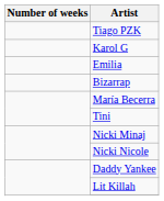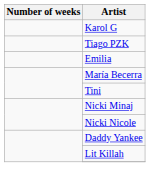 <table class="wikitable">
 <tr>
 <th>Number of weeks</th>
 <th>Artist</th>
-</tr>
-<tr>
-<td rowspan="1"></td>
-<td><a href='#'>Tiago PZK</a></td>
 </tr>
 <tr>
 <td></td>
 <td><a href='#'>Karol G</a></td>
 </tr>
 <tr>
 <td rowspan="1"></td>
-<td><a href='#'>Emilia</a></td>
+<td><a href='#'>Tiago PZK</a></td>
 </tr>
 <tr>
 <td rowspan="1"></td>
-<td><a href='#'>Bizarrap</a></td>
+<td><a href='#'>Emilia</a></td>
 </tr>
 <tr>
 <td rowspan="2"></td>
 <td><a href='#'>María Becerra</a></td>
 </tr>
 <tr>
 <td><a href='#'>Tini</a></td>
 </tr>
 <tr>
 <td rowspan="2"></td>
 <td><a href='#'>Nicki Minaj</a></td>
 </tr>
 <tr>
 <td><a href='#'>Nicki Nicole</a></td>
 </tr>
 <tr>
 <td rowspan="3"></td>
 <td><a href='#'>Daddy Yankee</a></td>
 </tr>
 <tr>
 <td><a href='#'>Lit Killah</a></td>
 </tr>
 <tr>
 </tr>
 </table>
